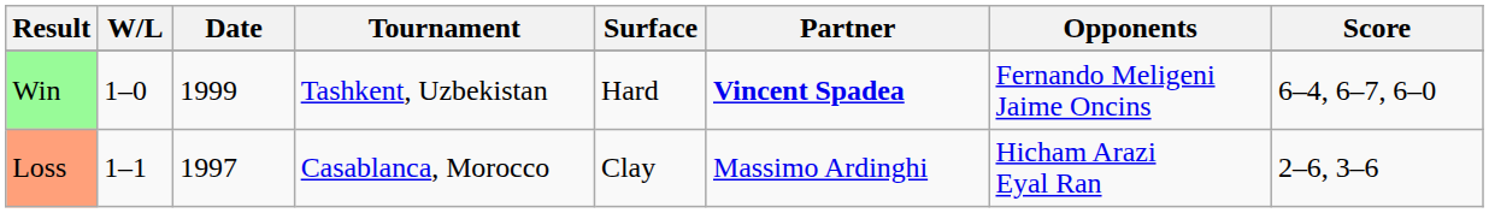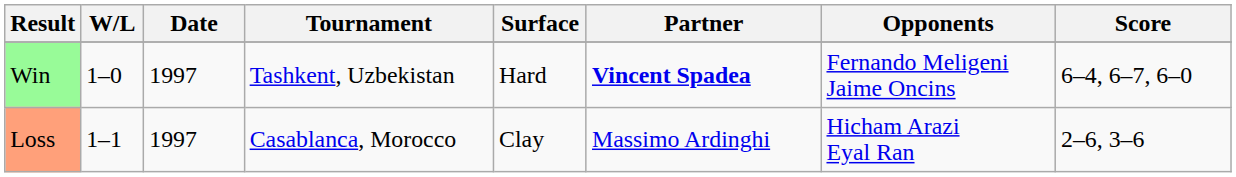 <table class="sortable wikitable">
 <tr>
 <th style="width:40px">Result</th>
 <th style="width:35px" class="unsortable">W/L</th>
 <th style="width:60px">Date</th>
 <th style="width:160px">Tournament</th>
 <th style="width:55px">Surface</th>
 <th style="width:150px">Partner</th>
 <th style="width:150px">Opponents</th>
 <th style="width:110px" class="unsortable">Score</th>
 </tr>
 <tr>
 </tr>
 <tr>
 <td style="background:#98fb98;">Win</td>
 <td>1–0</td>
-<td>1999</td>
+<td>1997</td>
 <td><a href='#'>Tashkent</a>, Uzbekistan</td>
 <td>Hard</td>
 <td><strong> <a href='#'>Vincent Spadea</a></strong></td>
 <td> <a href='#'>Fernando Meligeni</a> <br>  <a href='#'>Jaime Oncins</a></td>
 <td>6–4, 6–7, 6–0</td>
 </tr>
 <tr>
 <td style="background:#ffa07a;">Loss</td>
 <td>1–1</td>
 <td>1997</td>
 <td><a href='#'>Casablanca</a>, Morocco</td>
 <td>Clay</td>
 <td> <a href='#'>Massimo Ardinghi</a></td>
 <td> <a href='#'>Hicham Arazi</a> <br>  <a href='#'>Eyal Ran</a></td>
 <td>2–6, 3–6</td>
 </tr>
 </table>
